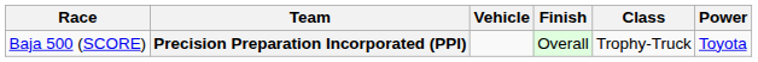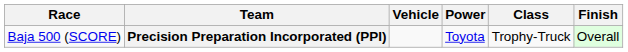 <table class="wikitable">
 <tr>
 <th>Race</th>
 <th>Team</th>
 <th>Vehicle</th>
+<th>Power</th>
+<th>Class</th>
 <th>Finish</th>
-<th>Class</th>
-<th>Power</th>
 </tr>
 <tr>
 <td><a href='#'>Baja 500</a> (<a href='#'>SCORE</a>)</td>
 <th>Precision Preparation Incorporated (PPI)</th>
 <td></td>
+<td><a href='#'>Toyota</a></td>
+<td align=center>Trophy-Truck</td>
 <td align=center style="background:#DFFFDF;">Overall</td>
-<td align=center>Trophy-Truck</td>
-<td><a href='#'>Toyota</a></td>
 </tr>
 </table>
